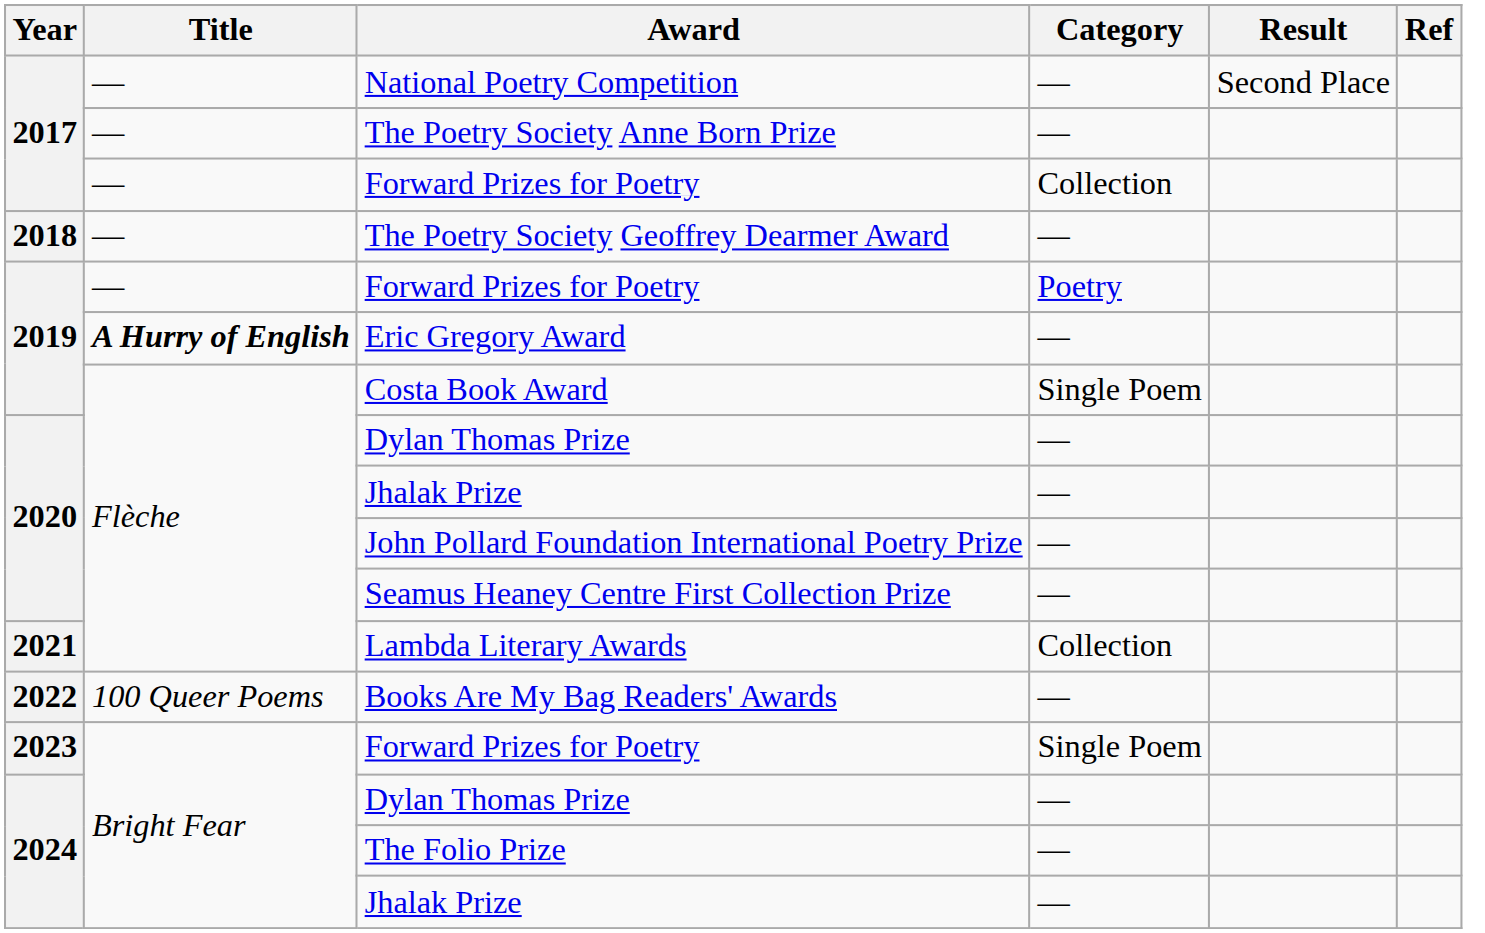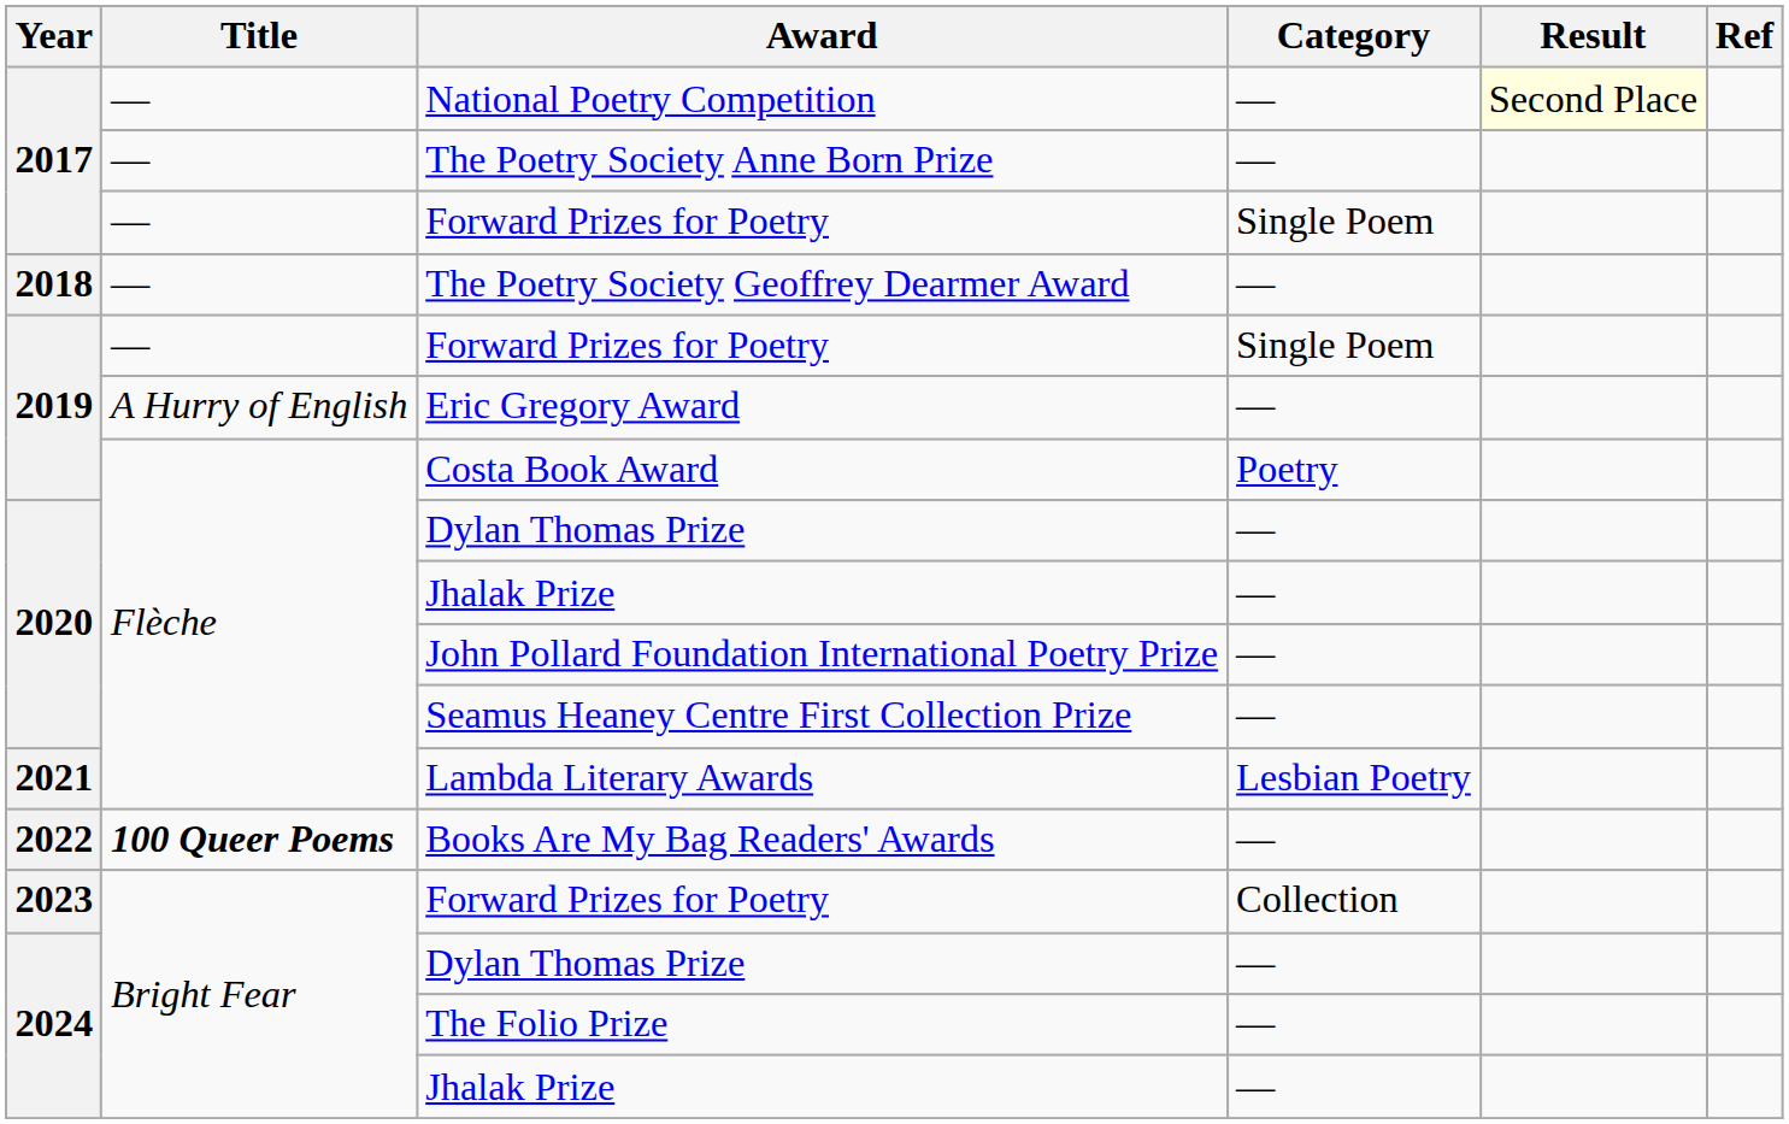 <table class="wikitable sortable">
 <tr>
 <th>Year</th>
 <th>Title</th>
 <th>Award</th>
 <th>Category</th>
 <th>Result</th>
 <th>Ref</th>
 </tr>
 <tr>
 <th rowspan="3">2017</th>
 <td>—</td>
 <td><a href='#'>National Poetry Competition</a></td>
 <td>—</td>
-<td>Second Place</td>
+<td style="background: lightyellow;">Second Place</td>
 <td></td>
 </tr>
 <tr>
 <td>—</td>
 <td><a href='#'>The Poetry Society</a> <a href='#'>Anne Born Prize</a></td>
 <td>—</td>
 <td></td>
 <td></td>
 </tr>
 <tr>
 <td>—</td>
 <td><a href='#'>Forward Prizes for Poetry</a></td>
-<td>Collection</td>
+<td>Single Poem</td>
 <td></td>
 <td></td>
 </tr>
 <tr>
 <th>2018</th>
 <td>—</td>
 <td><a href='#'>The Poetry Society</a> <a href='#'>Geoffrey Dearmer Award</a></td>
 <td>—</td>
 <td></td>
 <td></td>
 </tr>
 <tr>
 <th rowspan="3">2019</th>
 <td>—</td>
 <td><a href='#'>Forward Prizes for Poetry</a></td>
-<td><a href='#'>Poetry</a></td>
+<td>Single Poem</td>
 <td></td>
 <td></td>
 </tr>
 <tr>
-<td><strong><em>A Hurry of English</em></strong></td>
+<td><em>A Hurry of English</em></td>
 <td><a href='#'>Eric Gregory Award</a></td>
 <td>—</td>
 <td></td>
 <td></td>
 </tr>
 <tr>
 <td rowspan="6"><em>Flèche</em></td>
 <td><a href='#'>Costa Book Award</a></td>
-<td>Single Poem</td>
+<td><a href='#'>Poetry</a></td>
 <td></td>
 <td></td>
 </tr>
 <tr>
 <th rowspan="4">2020</th>
 <td><a href='#'>Dylan Thomas Prize</a></td>
 <td>—</td>
 <td></td>
 <td></td>
 </tr>
 <tr>
 <td><a href='#'>Jhalak Prize</a></td>
 <td>—</td>
 <td></td>
 <td></td>
 </tr>
 <tr>
 <td><a href='#'>John Pollard Foundation International Poetry Prize</a></td>
 <td>—</td>
 <td></td>
 <td></td>
 </tr>
 <tr>
 <td><a href='#'>Seamus Heaney Centre First Collection Prize</a></td>
 <td>—</td>
 <td></td>
 <td></td>
 </tr>
 <tr>
 <th>2021</th>
 <td><a href='#'>Lambda Literary Awards</a></td>
-<td>Collection</td>
+<td><a href='#'>Lesbian Poetry</a></td>
 <td></td>
 <td></td>
 </tr>
 <tr>
 <th>2022</th>
-<td><em>100 Queer Poems</em></td>
+<td><strong><em>100 Queer Poems</em></strong></td>
 <td><a href='#'>Books Are My Bag Readers' Awards</a></td>
 <td>—</td>
 <td></td>
 <td></td>
 </tr>
 <tr>
 <th>2023</th>
 <td rowspan="4"><em>Bright Fear</em></td>
 <td><a href='#'>Forward Prizes for Poetry</a></td>
-<td>Single Poem</td>
+<td>Collection</td>
 <td></td>
 <td></td>
 </tr>
 <tr>
 <th rowspan="3">2024</th>
 <td><a href='#'>Dylan Thomas Prize</a></td>
 <td>—</td>
 <td></td>
 <td></td>
 </tr>
 <tr>
 <td><a href='#'>The Folio Prize</a></td>
 <td>—</td>
 <td></td>
 <td></td>
 </tr>
 <tr>
 <td><a href='#'>Jhalak Prize</a></td>
 <td>—</td>
 <td></td>
 <td></td>
 </tr>
 </table>
